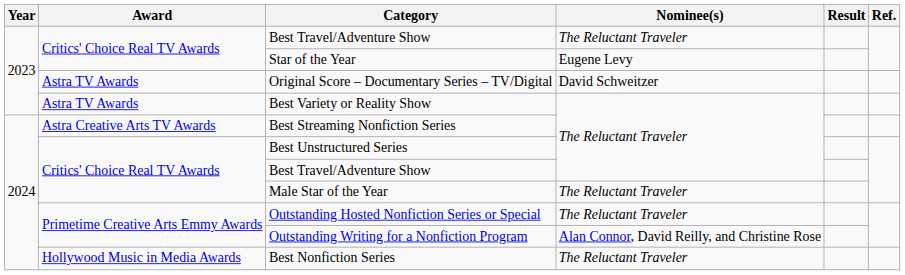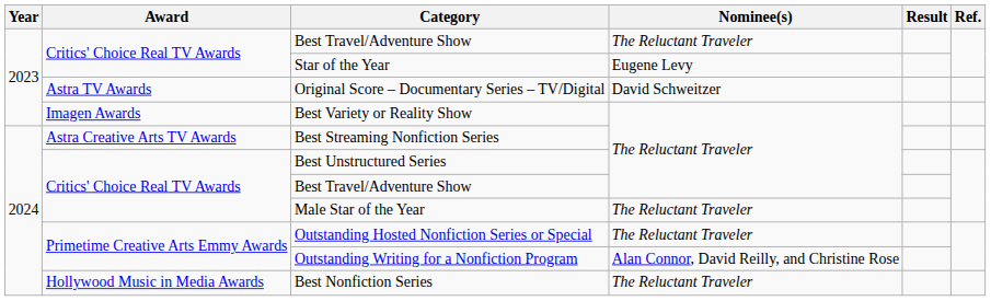 <table class="wikitable">
 <tr>
 <th>Year</th>
 <th>Award</th>
 <th>Category</th>
 <th>Nominee(s)</th>
 <th>Result</th>
 <th>Ref.</th>
 </tr>
 <tr>
 <td rowspan="4">2023</td>
 <td rowspan="2"><a href='#'>Critics' Choice Real TV Awards</a></td>
 <td>Best Travel/Adventure Show</td>
 <td><em>The Reluctant Traveler</em></td>
 <td></td>
 <td rowspan="2" style="text-align:center;"></td>
 </tr>
 <tr>
 <td>Star of the Year</td>
 <td>Eugene Levy</td>
 <td></td>
 </tr>
 <tr>
 <td><a href='#'>Astra TV Awards</a></td>
 <td>Original Score – Documentary Series – TV/Digital</td>
 <td>David Schweitzer</td>
 <td></td>
 <td style="text-align:center;"></td>
 </tr>
 <tr>
-<td><a href='#'>Astra TV Awards</a></td>
+<td><a href='#'>Imagen Awards</a></td>
 <td>Best Variety or Reality Show</td>
 <td rowspan="4"><em>The Reluctant Traveler</em></td>
 <td></td>
 <td style="text-align:center;"></td>
 </tr>
 <tr>
 <td rowspan="7">2024</td>
 <td><a href='#'>Astra Creative Arts TV Awards</a></td>
 <td>Best Streaming Nonfiction Series</td>
 <td></td>
 <td style="text-align:center;"></td>
 </tr>
 <tr>
 <td rowspan="3"><a href='#'>Critics' Choice Real TV Awards</a></td>
 <td>Best Unstructured Series</td>
 <td></td>
 <td rowspan="3" style="text-align:center;"></td>
 </tr>
 <tr>
 <td>Best Travel/Adventure Show</td>
 <td></td>
 </tr>
 <tr>
 <td>Male Star of the Year</td>
 <td><em>The Reluctant Traveler</em></td>
 <td></td>
 </tr>
 <tr>
 <td rowspan="2"><a href='#'>Primetime Creative Arts Emmy Awards</a></td>
 <td><a href='#'>Outstanding Hosted Nonfiction Series or Special</a></td>
 <td><em>The Reluctant Traveler</em></td>
 <td></td>
 <td rowspan="2" style="text-align:center;"></td>
 </tr>
 <tr>
 <td><a href='#'>Outstanding Writing for a Nonfiction Program</a></td>
 <td><a href='#'>Alan Connor</a>, David Reilly, and Christine Rose </td>
 <td></td>
 </tr>
 <tr>
 <td><a href='#'>Hollywood Music in Media Awards</a></td>
 <td>Best Nonfiction Series</td>
 <td><em>The Reluctant Traveler</em></td>
 <td></td>
 <td style="text-align:center;"></td>
 </tr>
 </table>
